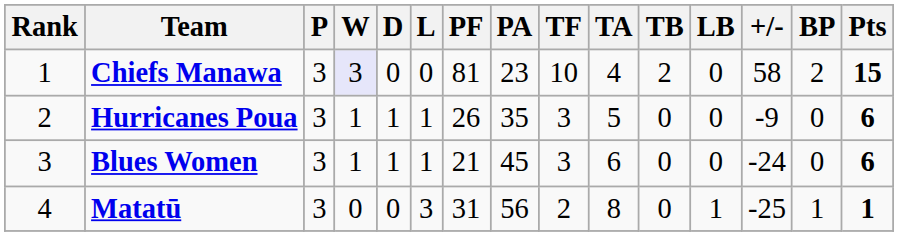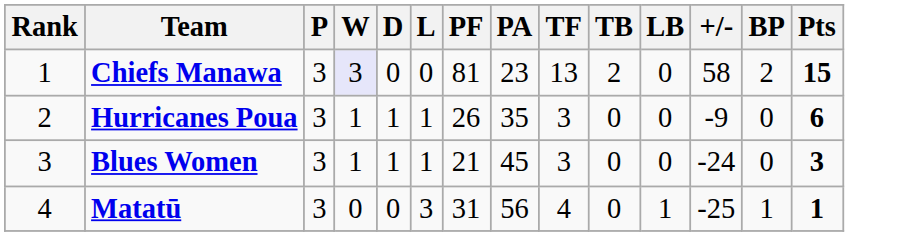 <table class="wikitable" style="text-align: center;">
 <tr>
 <th>Rank</th>
 <th>Team</th>
 <th>P</th>
 <th>W</th>
 <th>D</th>
 <th>L</th>
 <th>PF</th>
 <th>PA</th>
 <th>TF</th>
-<th>TA</th>
 <th>TB</th>
 <th>LB</th>
 <th>+/-</th>
 <th>BP</th>
 <th>Pts</th>
 </tr>
 <tr>
 <td>1</td>
 <td align="left"><strong><a href='#'>Chiefs Manawa</a></strong></td>
 <td>3</td>
 <td style="background: lavender;">3</td>
 <td>0</td>
 <td>0</td>
 <td>81</td>
 <td>23</td>
-<td>10</td>
-<td>4</td>
+<td>13</td>
 <td>2</td>
 <td>0</td>
 <td>58</td>
 <td>2</td>
 <td><strong>15</strong></td>
 </tr>
 <tr>
 <td>2</td>
 <td align="left"><strong><a href='#'>Hurricanes Poua</a></strong></td>
 <td>3</td>
 <td>1</td>
 <td>1</td>
 <td>1</td>
 <td>26</td>
 <td>35</td>
 <td>3</td>
-<td>5</td>
 <td>0</td>
 <td>0</td>
 <td>-9</td>
 <td>0</td>
 <td><strong>6</strong></td>
 </tr>
 <tr>
 <td>3</td>
 <td align="left"><strong><a href='#'>Blues Women</a></strong></td>
 <td>3</td>
 <td>1</td>
 <td>1</td>
 <td>1</td>
 <td>21</td>
 <td>45</td>
 <td>3</td>
-<td>6</td>
 <td>0</td>
 <td>0</td>
 <td>-24</td>
 <td>0</td>
-<td><strong>6</strong></td>
+<td><strong>3</strong></td>
 </tr>
 <tr>
 <td>4</td>
 <td align="left"><strong><a href='#'>Matatū</a></strong></td>
 <td>3</td>
 <td>0</td>
 <td>0</td>
 <td>3</td>
 <td>31</td>
 <td>56</td>
-<td>2</td>
-<td>8</td>
+<td>4</td>
 <td>0</td>
 <td>1</td>
 <td>-25</td>
 <td>1</td>
 <td><strong>1</strong></td>
 </tr>
 </table>
